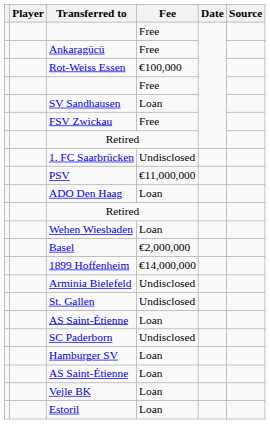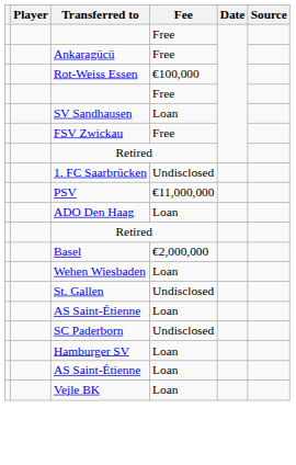 <table class="wikitable plainrowheaders sortable">
 <tr>
 <th></th>
 <th scope="col">Player</th>
 <th>Transferred to</th>
 <th style="width: 65px;">Fee</th>
 <th scope="col">Date</th>
 <th scope="col">Source</th>
 </tr>
 <tr>
 <td align=center></td>
 <td></td>
 <td></td>
 <td>Free</td>
 <td rowspan=7></td>
 <td></td>
 </tr>
 <tr>
 <td align=center></td>
 <td></td>
 <td> <a href='#'>Ankaragücü</a></td>
 <td>Free</td>
 <td></td>
 </tr>
 <tr>
 <td align=center></td>
 <td></td>
 <td> <a href='#'>Rot-Weiss Essen</a></td>
 <td>€100,000</td>
 <td></td>
 </tr>
 <tr>
 <td align=center></td>
 <td></td>
 <td></td>
 <td>Free</td>
 <td></td>
 </tr>
 <tr>
 <td align=center></td>
 <td></td>
 <td> <a href='#'>SV Sandhausen</a></td>
 <td>Loan</td>
 <td></td>
 </tr>
 <tr>
 <td align=center></td>
 <td></td>
 <td> <a href='#'>FSV Zwickau</a></td>
 <td>Free</td>
 <td></td>
 </tr>
 <tr>
 <td align=center></td>
 <td></td>
 <td colspan=2 align=center>Retired</td>
 <td></td>
 </tr>
 <tr>
 <td align=center></td>
 <td></td>
 <td> <a href='#'>1. FC Saarbrücken</a></td>
 <td>Undisclosed</td>
 <td></td>
 <td></td>
 </tr>
 <tr>
 <td align=center></td>
 <td></td>
 <td> <a href='#'>PSV</a></td>
 <td>€11,000,000</td>
 <td></td>
 <td></td>
 </tr>
 <tr>
 <td align=center></td>
 <td></td>
 <td> <a href='#'>ADO Den Haag</a></td>
 <td>Loan</td>
 <td></td>
 <td></td>
 </tr>
 <tr>
 <td align=center></td>
 <td></td>
 <td colspan=2 align=center>Retired</td>
 <td></td>
 <td></td>
 </tr>
 <tr>
 <td align=center></td>
 <td></td>
-<td> <a href='#'>Wehen Wiesbaden</a></td>
-<td>Loan</td>
-<td></td>
-<td></td>
-</tr>
-<tr>
-<td align=center></td>
-<td></td>
 <td> <a href='#'>Basel</a></td>
 <td>€2,000,000</td>
 <td></td>
 <td></td>
 </tr>
 <tr>
 <td align=center></td>
 <td></td>
-<td> <a href='#'>1899 Hoffenheim</a></td>
-<td>€14,000,000</td>
-<td></td>
-<td></td>
-</tr>
-<tr>
-<td align=center></td>
-<td></td>
-<td> <a href='#'>Arminia Bielefeld</a></td>
-<td>Undisclosed</td>
+<td> <a href='#'>Wehen Wiesbaden</a></td>
+<td>Loan</td>
 <td></td>
 <td></td>
 </tr>
 <tr>
 <td align=center></td>
 <td></td>
 <td> <a href='#'>St. Gallen</a></td>
 <td>Undisclosed</td>
 <td></td>
 <td></td>
 </tr>
 <tr>
 <td align=center></td>
 <td></td>
 <td> <a href='#'>AS Saint-Étienne</a></td>
 <td>Loan</td>
 <td></td>
 <td></td>
 </tr>
 <tr>
 <td align=center></td>
 <td></td>
 <td> <a href='#'>SC Paderborn</a></td>
 <td>Undisclosed</td>
 <td></td>
 <td></td>
 </tr>
 <tr>
 <td align=center></td>
 <td></td>
 <td> <a href='#'>Hamburger SV</a></td>
 <td>Loan</td>
 <td></td>
 <td></td>
 </tr>
 <tr>
 <td align=center></td>
 <td></td>
 <td> <a href='#'>AS Saint-Étienne</a></td>
 <td>Loan</td>
 <td></td>
 <td></td>
 </tr>
 <tr>
 <td align=center></td>
 <td></td>
 <td> <a href='#'>Vejle BK</a></td>
 <td>Loan</td>
 <td></td>
 <td></td>
 </tr>
-<tr>
-<td align=center></td>
-<td></td>
-<td> <a href='#'>Estoril</a></td>
-<td>Loan</td>
-<td></td>
-<td></td>
-</tr>
 </table>
